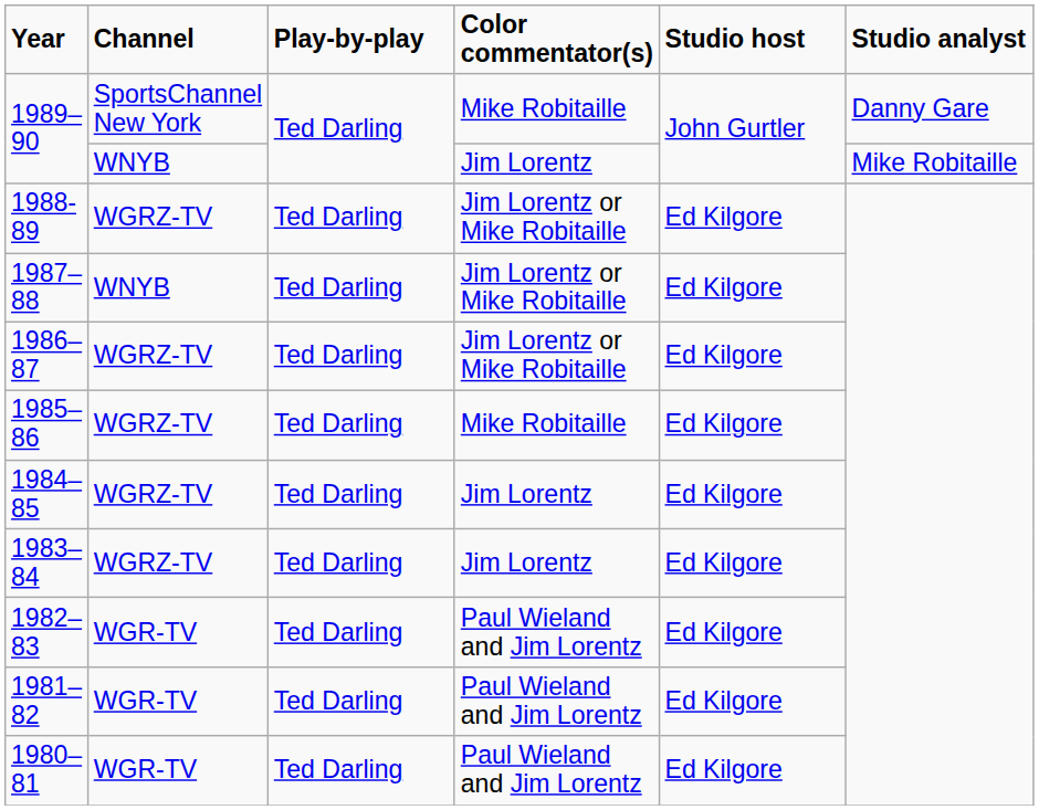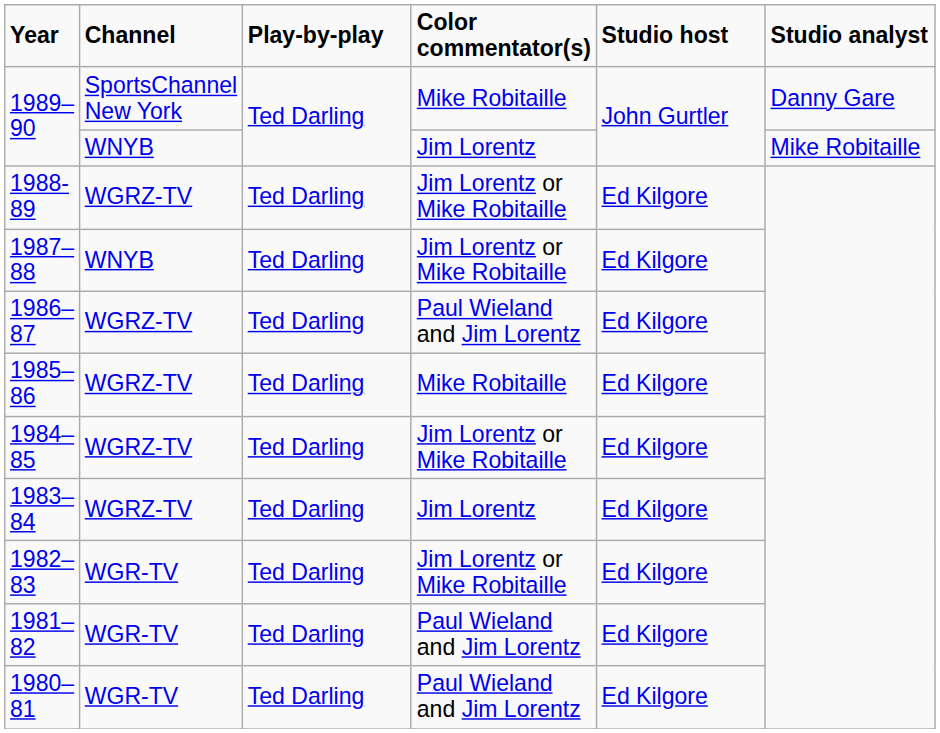 <table class="wikitable">
 <tr>
 <td width="40"><strong>Year</strong></td>
 <td width="40"><strong>Channel</strong></td>
 <td width="110"><strong>Play-by-play</strong></td>
 <td width="110"><strong>Color commentator(s)</strong></td>
 <td width="110"><strong>Studio host</strong></td>
 <td width="110"><strong>Studio analyst</strong></td>
 </tr>
 <tr>
 <td rowspan="2"><a href='#'>1989–90</a></td>
 <td><a href='#'>SportsChannel New York</a></td>
 <td rowspan="2"><a href='#'>Ted Darling</a></td>
 <td><a href='#'>Mike Robitaille</a></td>
 <td rowspan="2"><a href='#'>John Gurtler</a></td>
 <td><a href='#'>Danny Gare</a></td>
 </tr>
 <tr>
 <td><a href='#'>WNYB</a></td>
 <td><a href='#'>Jim Lorentz</a></td>
 <td><a href='#'>Mike Robitaille</a></td>
 </tr>
 <tr>
 <td><a href='#'>1988-89</a></td>
 <td><a href='#'>WGRZ-TV</a></td>
 <td><a href='#'>Ted Darling</a></td>
 <td><a href='#'>Jim Lorentz</a> or <a href='#'>Mike Robitaille</a></td>
 <td><a href='#'>Ed Kilgore</a></td>
 </tr>
 <tr>
 <td><a href='#'>1987–88</a></td>
 <td><a href='#'>WNYB</a></td>
 <td><a href='#'>Ted Darling</a></td>
 <td><a href='#'>Jim Lorentz</a> or <a href='#'>Mike Robitaille</a></td>
 <td><a href='#'>Ed Kilgore</a></td>
 </tr>
 <tr>
 <td><a href='#'>1986–87</a></td>
 <td><a href='#'>WGRZ-TV</a></td>
 <td><a href='#'>Ted Darling</a></td>
-<td><a href='#'>Jim Lorentz</a> or <a href='#'>Mike Robitaille</a></td>
+<td><a href='#'>Paul Wieland</a> and <a href='#'>Jim Lorentz</a></td>
 <td><a href='#'>Ed Kilgore</a></td>
 </tr>
 <tr>
 <td><a href='#'>1985–86</a></td>
 <td><a href='#'>WGRZ-TV</a></td>
 <td><a href='#'>Ted Darling</a></td>
 <td><a href='#'>Mike Robitaille</a></td>
 <td><a href='#'>Ed Kilgore</a></td>
 </tr>
 <tr>
 <td><a href='#'>1984–85</a></td>
 <td><a href='#'>WGRZ-TV</a></td>
 <td><a href='#'>Ted Darling</a></td>
-<td><a href='#'>Jim Lorentz</a></td>
+<td><a href='#'>Jim Lorentz</a> or <a href='#'>Mike Robitaille</a></td>
 <td><a href='#'>Ed Kilgore</a></td>
 </tr>
 <tr>
 <td><a href='#'>1983–84</a></td>
 <td><a href='#'>WGRZ-TV</a></td>
 <td><a href='#'>Ted Darling</a></td>
 <td><a href='#'>Jim Lorentz</a></td>
 <td><a href='#'>Ed Kilgore</a></td>
 </tr>
 <tr>
 <td><a href='#'>1982–83</a></td>
 <td><a href='#'>WGR-TV</a></td>
 <td><a href='#'>Ted Darling</a></td>
-<td><a href='#'>Paul Wieland</a> and <a href='#'>Jim Lorentz</a></td>
+<td><a href='#'>Jim Lorentz</a> or <a href='#'>Mike Robitaille</a></td>
 <td><a href='#'>Ed Kilgore</a></td>
 </tr>
 <tr>
 <td><a href='#'>1981–82</a></td>
 <td><a href='#'>WGR-TV</a></td>
 <td><a href='#'>Ted Darling</a></td>
 <td><a href='#'>Paul Wieland</a> and <a href='#'>Jim Lorentz</a></td>
 <td><a href='#'>Ed Kilgore</a></td>
 </tr>
 <tr>
 <td><a href='#'>1980–81</a></td>
 <td><a href='#'>WGR-TV</a></td>
 <td><a href='#'>Ted Darling</a></td>
 <td><a href='#'>Paul Wieland</a> and <a href='#'>Jim Lorentz</a></td>
 <td><a href='#'>Ed Kilgore</a></td>
 </tr>
 </table>
